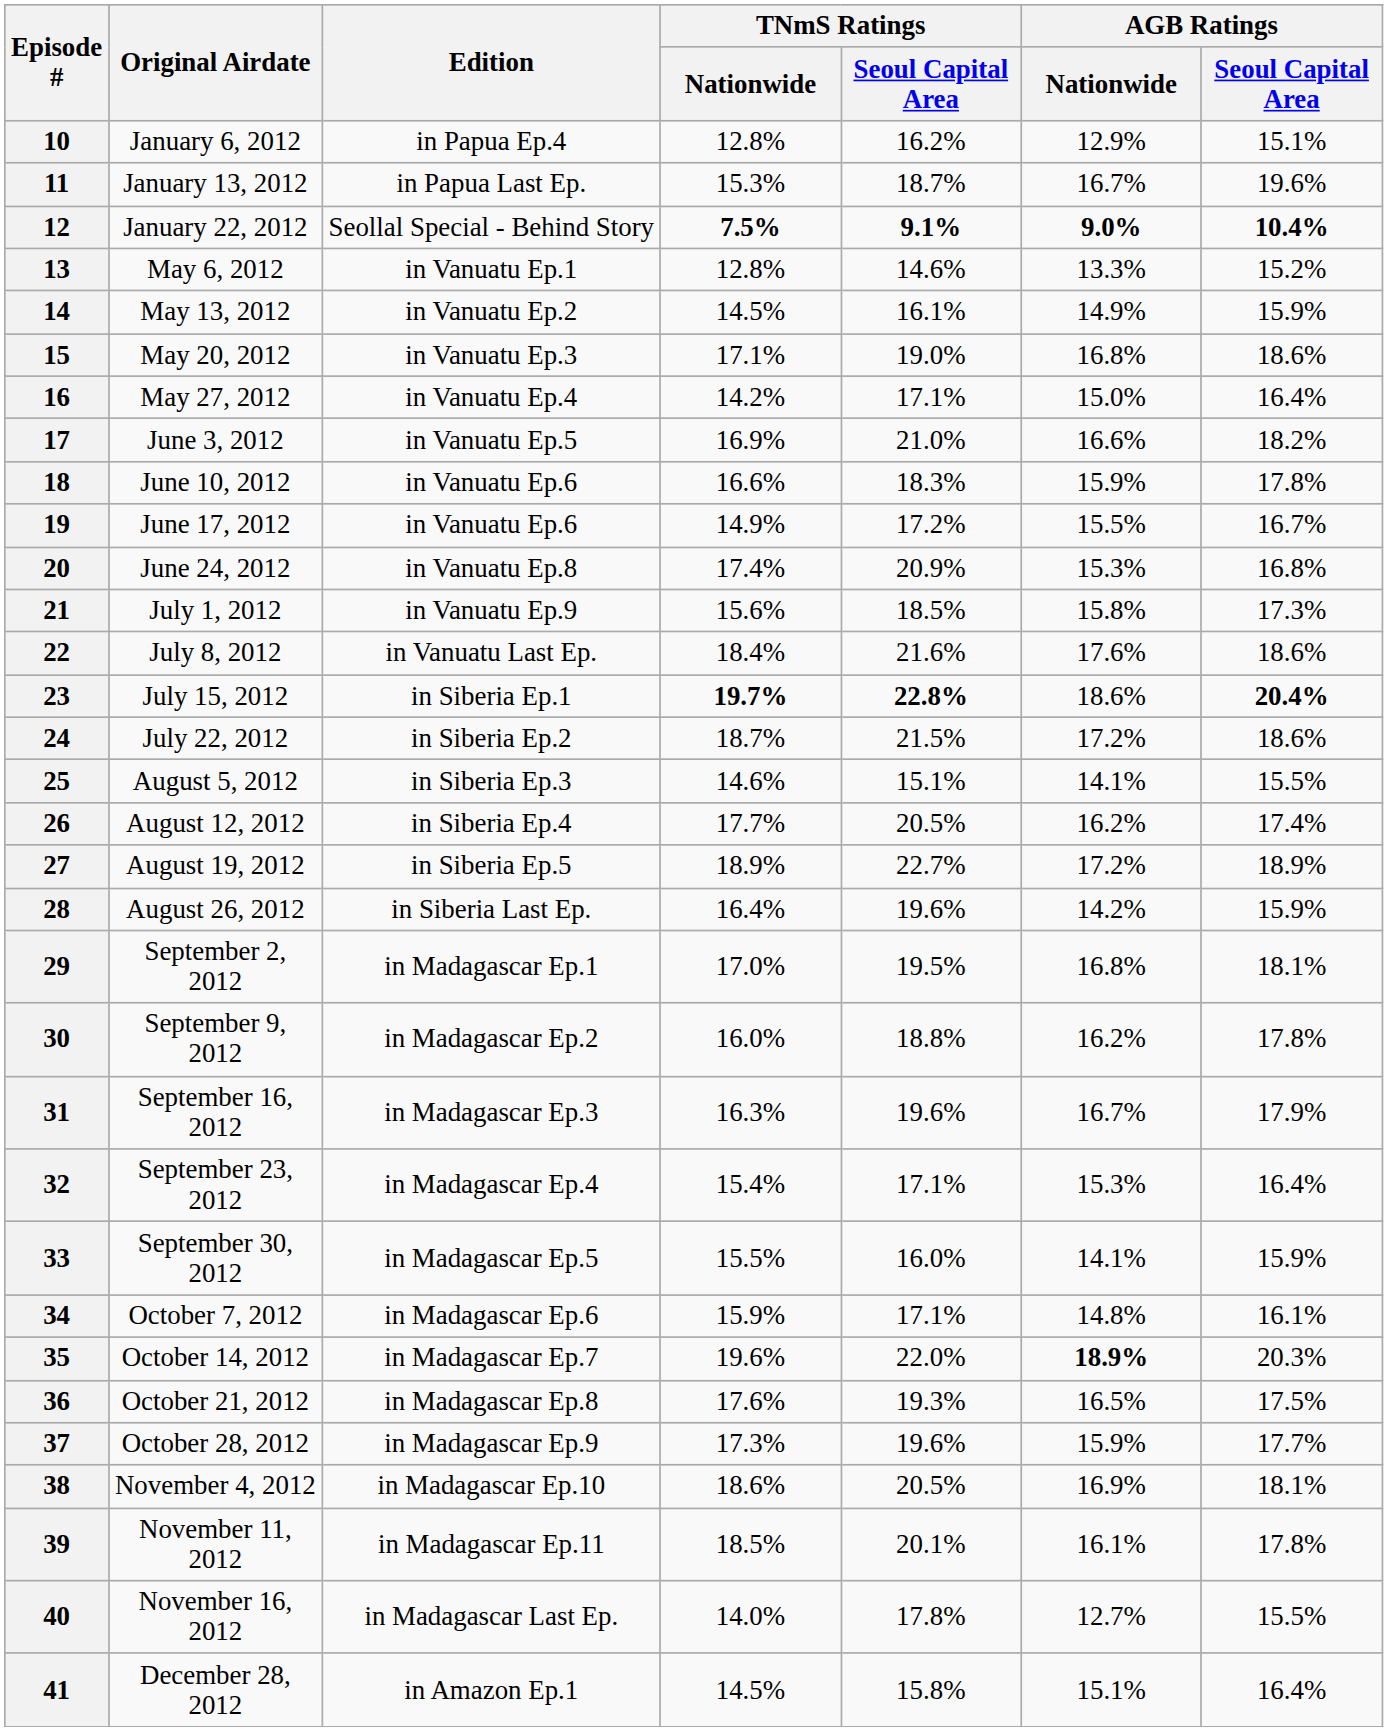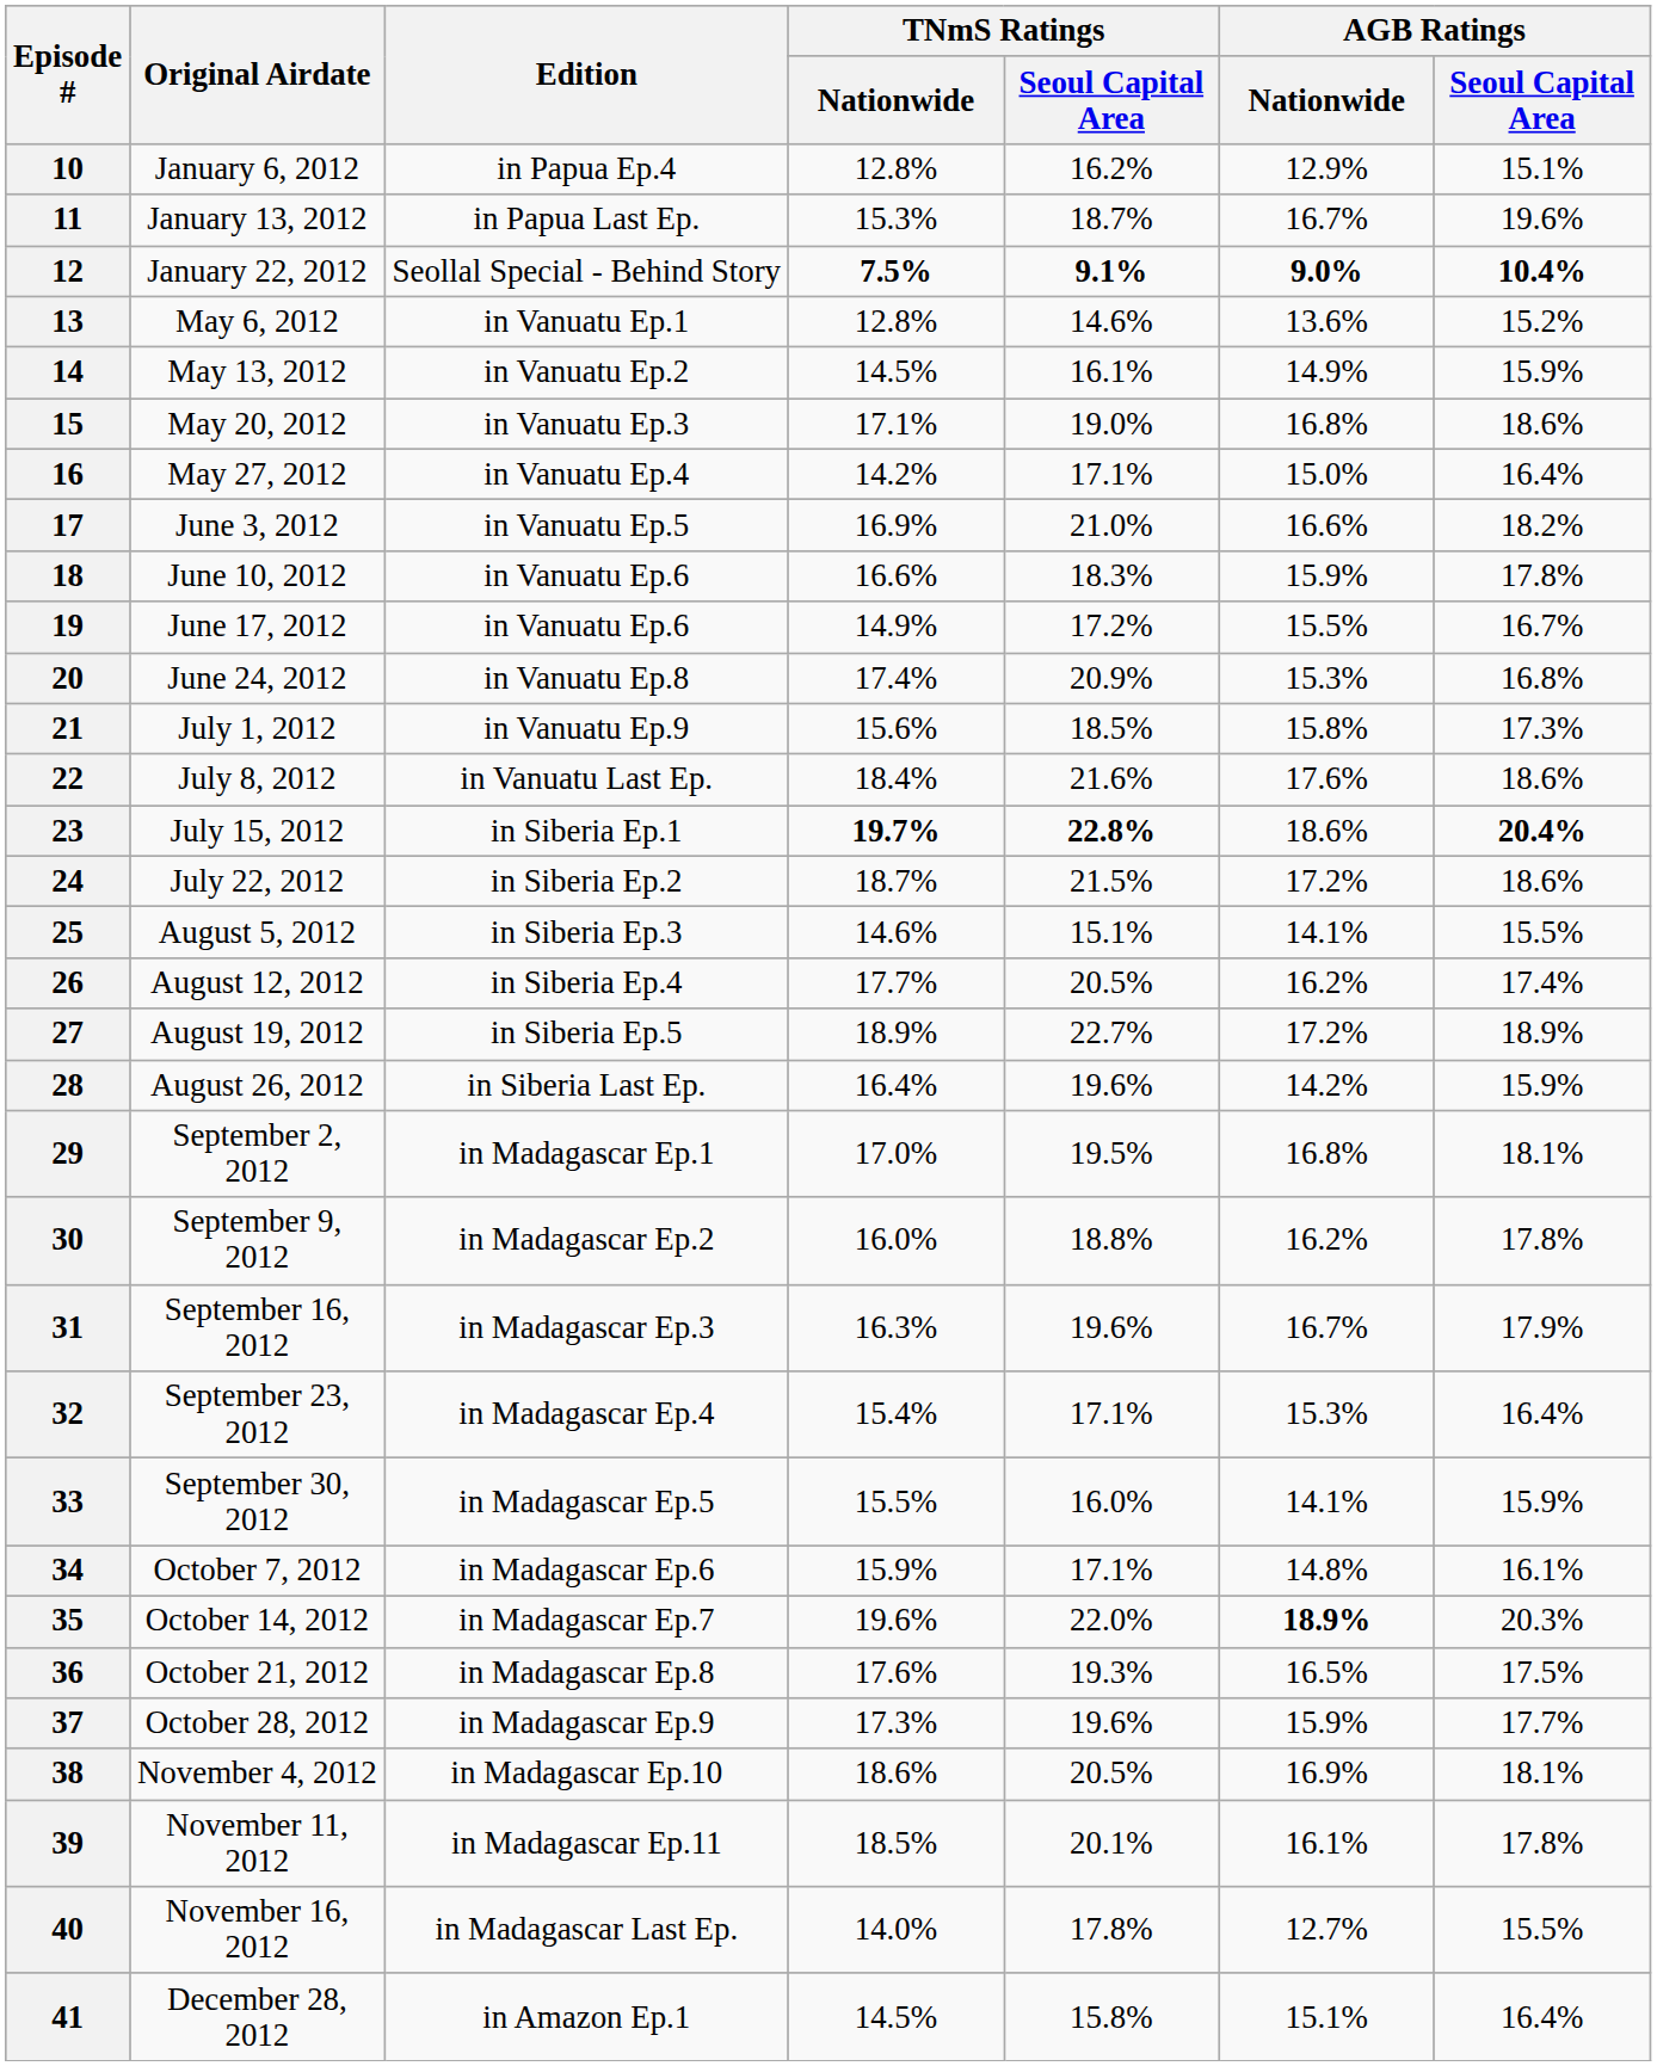 <table class=wikitable style="text-align:center">
 <tr>
 <th rowspan="2" width=40>Episode #</th>
 <th rowspan="2" width=120>Original Airdate</th>
 <th rowspan="2">Edition</th>
 <th colspan="2">TNmS Ratings</th>
 <th colspan="2">AGB Ratings</th>
 </tr>
 <tr>
 <th width=100>Nationwide</th>
 <th width=100><a href='#'>Seoul Capital Area</a></th>
 <th width=100>Nationwide</th>
 <th width=100><a href='#'>Seoul Capital Area</a></th>
 </tr>
 <tr>
 <th>10</th>
 <td>January 6, 2012</td>
 <td>in Papua Ep.4</td>
 <td>12.8%</td>
 <td>16.2%</td>
 <td>12.9%</td>
 <td>15.1%</td>
 </tr>
 <tr>
 <th>11</th>
 <td>January 13, 2012</td>
 <td>in Papua Last Ep.</td>
 <td>15.3%</td>
 <td>18.7%</td>
 <td>16.7%</td>
 <td>19.6%</td>
 </tr>
 <tr>
 <th>12</th>
 <td>January 22, 2012</td>
 <td>Seollal Special - Behind Story</td>
 <td><span><strong>7.5%</strong></span></td>
 <td><span><strong>9.1%</strong></span></td>
 <td><span><strong>9.0%</strong></span></td>
 <td><span><strong>10.4%</strong></span></td>
 </tr>
 <tr>
 <th>13</th>
 <td>May 6, 2012</td>
 <td>in Vanuatu Ep.1</td>
 <td>12.8%</td>
 <td>14.6%</td>
-<td>13.3%</td>
+<td>13.6%</td>
 <td>15.2%</td>
 </tr>
 <tr>
 <th>14</th>
 <td>May 13, 2012</td>
 <td>in Vanuatu Ep.2</td>
 <td>14.5%</td>
 <td>16.1%</td>
 <td>14.9%</td>
 <td>15.9%</td>
 </tr>
 <tr>
 <th>15</th>
 <td>May 20, 2012</td>
 <td>in Vanuatu Ep.3</td>
 <td>17.1%</td>
 <td>19.0%</td>
 <td>16.8%</td>
 <td>18.6%</td>
 </tr>
 <tr>
 <th>16</th>
 <td>May 27, 2012</td>
 <td>in Vanuatu Ep.4</td>
 <td>14.2%</td>
 <td>17.1%</td>
 <td>15.0%</td>
 <td>16.4%</td>
 </tr>
 <tr>
 <th>17</th>
 <td>June 3, 2012</td>
 <td>in Vanuatu Ep.5</td>
 <td>16.9%</td>
 <td>21.0%</td>
 <td>16.6%</td>
 <td>18.2%</td>
 </tr>
 <tr>
 <th>18</th>
 <td>June 10, 2012</td>
 <td>in Vanuatu Ep.6</td>
 <td>16.6%</td>
 <td>18.3%</td>
 <td>15.9%</td>
 <td>17.8%</td>
 </tr>
 <tr>
 <th>19</th>
 <td>June 17, 2012</td>
 <td>in Vanuatu Ep.6</td>
 <td>14.9%</td>
 <td>17.2%</td>
 <td>15.5%</td>
 <td>16.7%</td>
 </tr>
 <tr>
 <th>20</th>
 <td>June 24, 2012</td>
 <td>in Vanuatu Ep.8</td>
 <td>17.4%</td>
 <td>20.9%</td>
 <td>15.3%</td>
 <td>16.8%</td>
 </tr>
 <tr>
 <th>21</th>
 <td>July 1, 2012</td>
 <td>in Vanuatu Ep.9</td>
 <td>15.6%</td>
 <td>18.5%</td>
 <td>15.8%</td>
 <td>17.3%</td>
 </tr>
 <tr>
 <th>22</th>
 <td>July 8, 2012</td>
 <td>in Vanuatu Last Ep.</td>
 <td>18.4%</td>
 <td>21.6%</td>
 <td>17.6%</td>
 <td>18.6%</td>
 </tr>
 <tr>
 <th>23</th>
 <td>July 15, 2012</td>
 <td>in Siberia Ep.1</td>
 <td><span><strong>19.7%</strong></span></td>
 <td><span><strong>22.8%</strong></span></td>
 <td>18.6%</td>
 <td><span><strong>20.4%</strong></span></td>
 </tr>
 <tr>
 <th>24</th>
 <td>July 22, 2012</td>
 <td>in Siberia Ep.2</td>
 <td>18.7%</td>
 <td>21.5%</td>
 <td>17.2%</td>
 <td>18.6%</td>
 </tr>
 <tr>
 <th>25</th>
 <td>August 5, 2012</td>
 <td>in Siberia Ep.3</td>
 <td>14.6%</td>
 <td>15.1%</td>
 <td>14.1%</td>
 <td>15.5%</td>
 </tr>
 <tr>
 <th>26</th>
 <td>August 12, 2012</td>
 <td>in Siberia Ep.4</td>
 <td>17.7%</td>
 <td>20.5%</td>
 <td>16.2%</td>
 <td>17.4%</td>
 </tr>
 <tr>
 <th>27</th>
 <td>August 19, 2012</td>
 <td>in Siberia Ep.5</td>
 <td>18.9%</td>
 <td>22.7%</td>
 <td>17.2%</td>
 <td>18.9%</td>
 </tr>
 <tr>
 <th>28</th>
 <td>August 26, 2012</td>
 <td>in Siberia Last Ep.</td>
 <td>16.4%</td>
 <td>19.6%</td>
 <td>14.2%</td>
 <td>15.9%</td>
 </tr>
 <tr>
 <th>29</th>
 <td>September 2, 2012</td>
 <td>in Madagascar Ep.1</td>
 <td>17.0%</td>
 <td>19.5%</td>
 <td>16.8%</td>
 <td>18.1%</td>
 </tr>
 <tr>
 <th>30</th>
 <td>September 9, 2012</td>
 <td>in Madagascar Ep.2</td>
 <td>16.0%</td>
 <td>18.8%</td>
 <td>16.2%</td>
 <td>17.8%</td>
 </tr>
 <tr>
 <th>31</th>
 <td>September 16, 2012</td>
 <td>in Madagascar Ep.3</td>
 <td>16.3%</td>
 <td>19.6%</td>
 <td>16.7%</td>
 <td>17.9%</td>
 </tr>
 <tr>
 <th>32</th>
 <td>September 23, 2012</td>
 <td>in Madagascar Ep.4</td>
 <td>15.4%</td>
 <td>17.1%</td>
 <td>15.3%</td>
 <td>16.4%</td>
 </tr>
 <tr>
 <th>33</th>
 <td>September 30, 2012</td>
 <td>in Madagascar Ep.5</td>
 <td>15.5%</td>
 <td>16.0%</td>
 <td>14.1%</td>
 <td>15.9%</td>
 </tr>
 <tr>
 <th>34</th>
 <td>October 7, 2012</td>
 <td>in Madagascar Ep.6</td>
 <td>15.9%</td>
 <td>17.1%</td>
 <td>14.8%</td>
 <td>16.1%</td>
 </tr>
 <tr>
 <th>35</th>
 <td>October 14, 2012</td>
 <td>in Madagascar Ep.7</td>
 <td>19.6%</td>
 <td>22.0%</td>
 <td><span><strong>18.9%</strong></span></td>
 <td>20.3%</td>
 </tr>
 <tr>
 <th>36</th>
 <td>October 21, 2012</td>
 <td>in Madagascar Ep.8</td>
 <td>17.6%</td>
 <td>19.3%</td>
 <td>16.5%</td>
 <td>17.5%</td>
 </tr>
 <tr>
 <th>37</th>
 <td>October 28, 2012</td>
 <td>in Madagascar Ep.9</td>
 <td>17.3%</td>
 <td>19.6%</td>
 <td>15.9%</td>
 <td>17.7%</td>
 </tr>
 <tr>
 <th>38</th>
 <td>November 4, 2012</td>
 <td>in Madagascar Ep.10</td>
 <td>18.6%</td>
 <td>20.5%</td>
 <td>16.9%</td>
 <td>18.1%</td>
 </tr>
 <tr>
 <th>39</th>
 <td>November 11, 2012</td>
 <td>in Madagascar Ep.11</td>
 <td>18.5%</td>
 <td>20.1%</td>
 <td>16.1%</td>
 <td>17.8%</td>
 </tr>
 <tr>
 <th>40</th>
 <td>November 16, 2012</td>
 <td>in Madagascar Last Ep.</td>
 <td>14.0%</td>
 <td>17.8%</td>
 <td>12.7%</td>
 <td>15.5%</td>
 </tr>
 <tr>
 <th>41</th>
 <td>December 28, 2012</td>
 <td>in Amazon Ep.1</td>
 <td>14.5%</td>
 <td>15.8%</td>
 <td>15.1%</td>
 <td>16.4%</td>
 </tr>
 </table>
